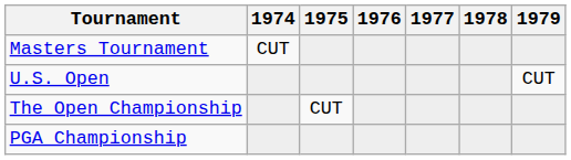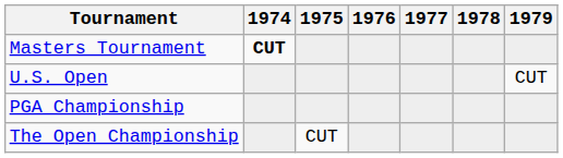 <table class="wikitable" style="font-size:95%;text-align:center;">
 <tr>
 <th>Tournament</th>
 <th>1974</th>
 <th>1975</th>
 <th>1976</th>
 <th>1977</th>
 <th>1978</th>
 <th>1979</th>
 </tr>
 <tr>
 <td align=left><a href='#'>Masters Tournament</a></td>
-<td>CUT</td>
+<td><strong>CUT</strong></td>
 <td style="background:#eeeeee;"></td>
 <td style="background:#eeeeee;"></td>
 <td style="background:#eeeeee;"></td>
 <td style="background:#eeeeee;"></td>
 <td style="background:#eeeeee;"></td>
 </tr>
 <tr>
 <td align=left><a href='#'>U.S. Open</a></td>
 <td style="background:#eeeeee;"></td>
 <td style="background:#eeeeee;"></td>
 <td style="background:#eeeeee;"></td>
 <td style="background:#eeeeee;"></td>
 <td style="background:#eeeeee;"></td>
 <td>CUT</td>
 </tr>
 <tr>
+<td align=left><a href='#'>PGA Championship</a></td>
+<td style="background:#eeeeee;"></td>
+<td style="background:#eeeeee;"></td>
+<td style="background:#eeeeee;"></td>
+<td style="background:#eeeeee;"></td>
+<td style="background:#eeeeee;"></td>
+<td style="background:#eeeeee;"></td>
+</tr>
+<tr>
 <td align=left><a href='#'>The Open Championship</a></td>
 <td style="background:#eeeeee;"></td>
 <td>CUT</td>
 <td style="background:#eeeeee;"></td>
 <td style="background:#eeeeee;"></td>
 <td style="background:#eeeeee;"></td>
 <td style="background:#eeeeee;"></td>
 </tr>
-<tr>
-<td align=left><a href='#'>PGA Championship</a></td>
-<td style="background:#eeeeee;"></td>
-<td style="background:#eeeeee;"></td>
-<td style="background:#eeeeee;"></td>
-<td style="background:#eeeeee;"></td>
-<td style="background:#eeeeee;"></td>
-<td style="background:#eeeeee;"></td>
-</tr>
 </table>
